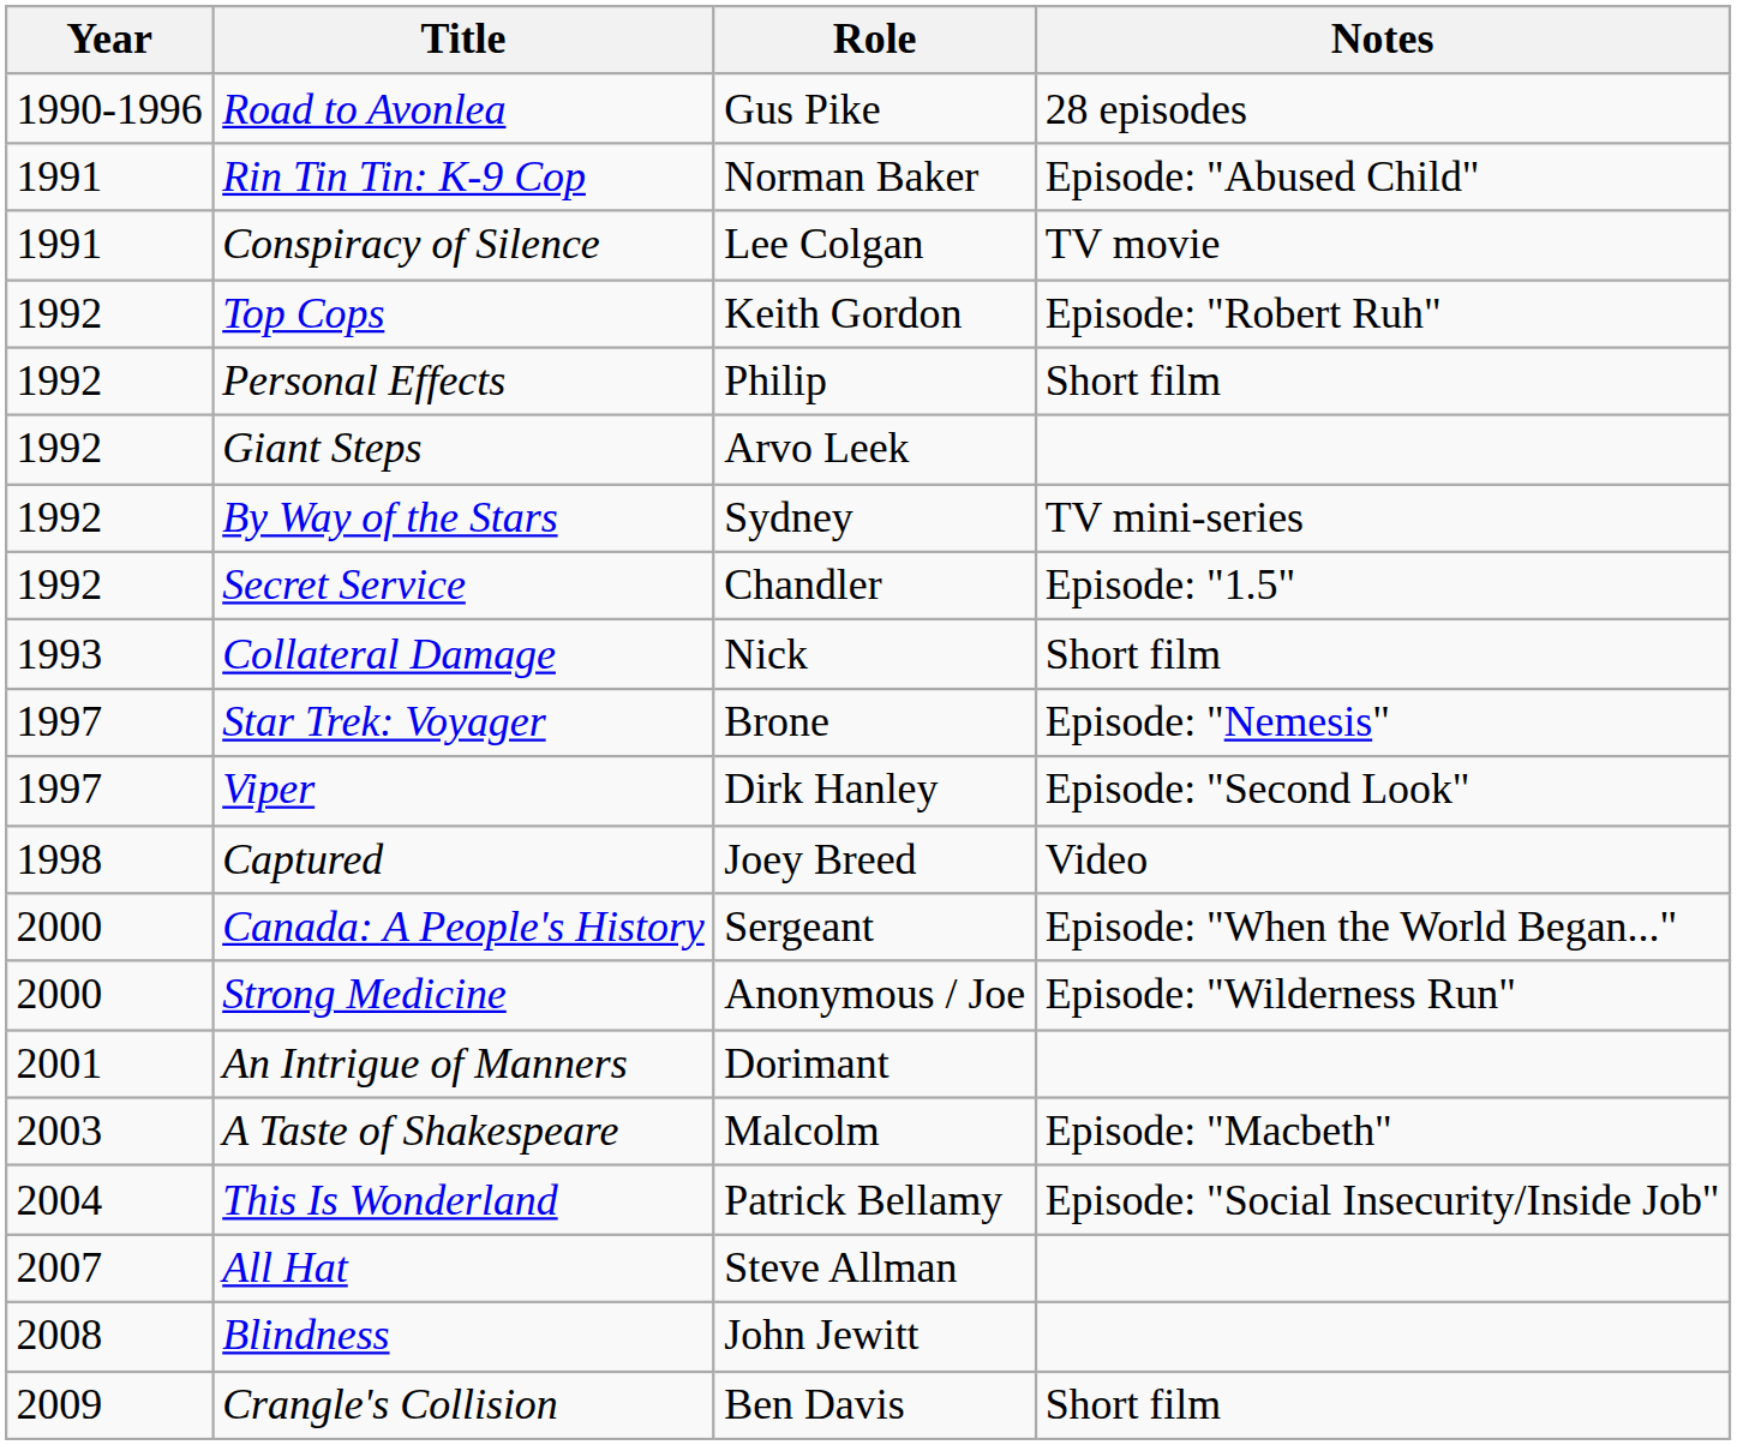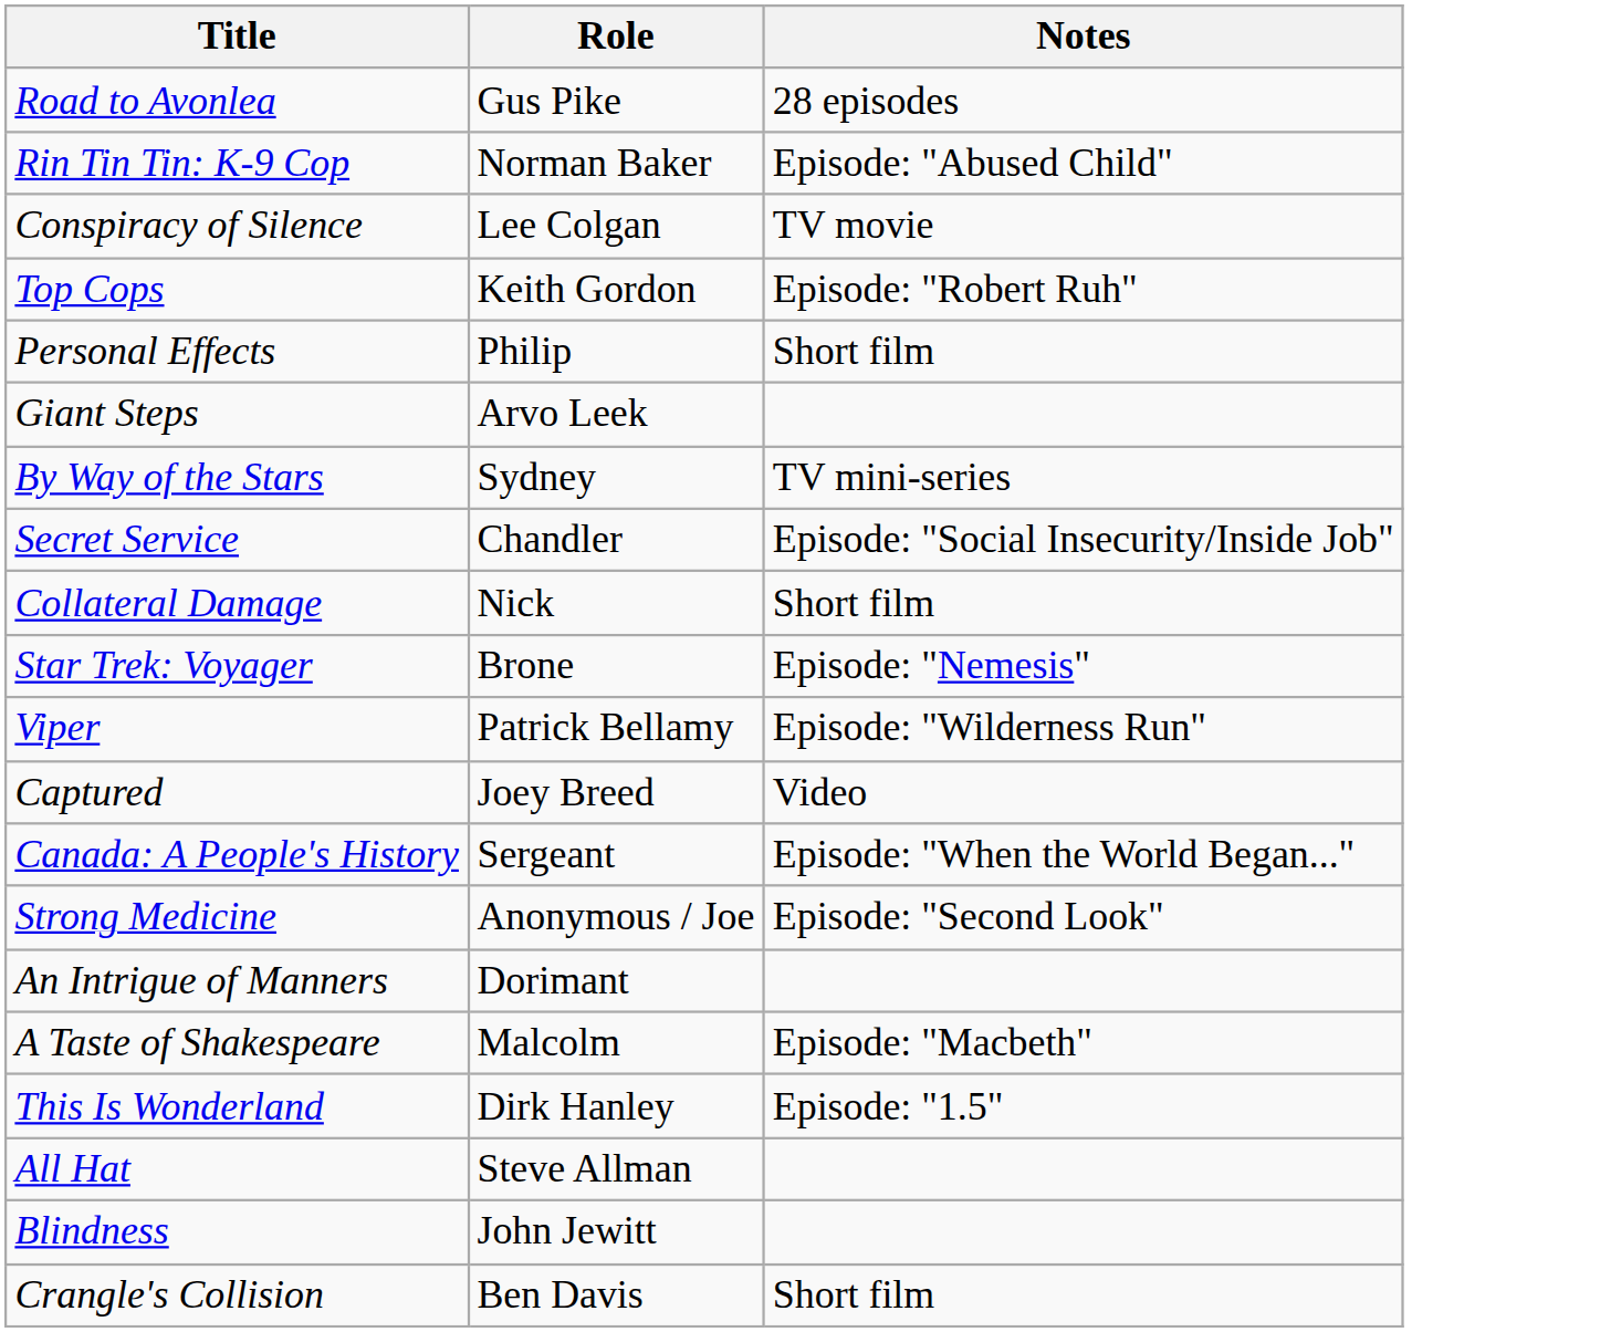 <table class="wikitable sortable">
 <tr>
-<th>Year</th>
 <th>Title</th>
 <th>Role</th>
 <th class="unsortable">Notes</th>
 </tr>
 <tr>
-<td>1990-1996</td>
 <td><em><a href='#'>Road to Avonlea</a></em></td>
 <td>Gus Pike</td>
 <td>28 episodes</td>
 </tr>
 <tr>
-<td>1991</td>
 <td><em><a href='#'>Rin Tin Tin: K-9 Cop</a></em></td>
 <td>Norman Baker</td>
 <td>Episode: "Abused Child"</td>
 </tr>
 <tr>
-<td>1991</td>
 <td><em>Conspiracy of Silence</em></td>
 <td>Lee Colgan</td>
 <td>TV movie</td>
 </tr>
 <tr>
-<td>1992</td>
 <td><em><a href='#'>Top Cops</a></em></td>
 <td>Keith Gordon</td>
 <td>Episode: "Robert Ruh"</td>
 </tr>
 <tr>
-<td>1992</td>
 <td><em>Personal Effects</em></td>
 <td>Philip</td>
 <td>Short film</td>
 </tr>
 <tr>
-<td>1992</td>
 <td><em>Giant Steps</em></td>
 <td>Arvo Leek</td>
 <td></td>
 </tr>
 <tr>
-<td>1992</td>
 <td><em><a href='#'>By Way of the Stars</a></em></td>
 <td>Sydney</td>
 <td>TV mini-series</td>
 </tr>
 <tr>
-<td>1992</td>
 <td><em><a href='#'>Secret Service</a></em></td>
 <td>Chandler</td>
-<td>Episode: "1.5"</td>
+<td>Episode: "Social Insecurity/Inside Job"</td>
 </tr>
 <tr>
-<td>1993</td>
 <td><em><a href='#'>Collateral Damage</a></em></td>
 <td>Nick</td>
 <td>Short film</td>
 </tr>
 <tr>
-<td>1997</td>
 <td><em><a href='#'>Star Trek: Voyager</a></em></td>
 <td>Brone</td>
 <td>Episode: "<a href='#'>Nemesis</a>"</td>
 </tr>
 <tr>
-<td>1997</td>
 <td><em><a href='#'>Viper</a></em></td>
-<td>Dirk Hanley</td>
-<td>Episode: "Second Look"</td>
+<td>Patrick Bellamy</td>
+<td>Episode: "Wilderness Run"</td>
 </tr>
 <tr>
-<td>1998</td>
 <td><em>Captured</em></td>
 <td>Joey Breed</td>
 <td>Video</td>
 </tr>
 <tr>
-<td>2000</td>
 <td><em><a href='#'>Canada: A People's History</a></em></td>
 <td>Sergeant</td>
 <td>Episode: "When the World Began..."</td>
 </tr>
 <tr>
-<td>2000</td>
 <td><em><a href='#'>Strong Medicine</a></em></td>
 <td>Anonymous / Joe</td>
-<td>Episode: "Wilderness Run"</td>
+<td>Episode: "Second Look"</td>
 </tr>
 <tr>
-<td>2001</td>
 <td><em>An Intrigue of Manners</em></td>
 <td>Dorimant</td>
 <td></td>
 </tr>
 <tr>
-<td>2003</td>
 <td data-sort-value="Taste of Shakespeare, A"><em>A Taste of Shakespeare</em></td>
 <td>Malcolm</td>
 <td>Episode: "Macbeth"</td>
 </tr>
 <tr>
-<td>2004</td>
 <td><em><a href='#'>This Is Wonderland</a></em></td>
-<td>Patrick Bellamy</td>
-<td>Episode: "Social Insecurity/Inside Job"</td>
+<td>Dirk Hanley</td>
+<td>Episode: "1.5"</td>
 </tr>
 <tr>
-<td>2007</td>
 <td><em><a href='#'>All Hat</a></em></td>
 <td>Steve Allman</td>
 <td></td>
 </tr>
 <tr>
-<td>2008</td>
 <td><em><a href='#'>Blindness</a></em></td>
 <td>John Jewitt</td>
 <td></td>
 </tr>
 <tr>
-<td>2009</td>
 <td><em>Crangle's Collision</em></td>
 <td>Ben Davis</td>
 <td>Short film</td>
 </tr>
 </table>
